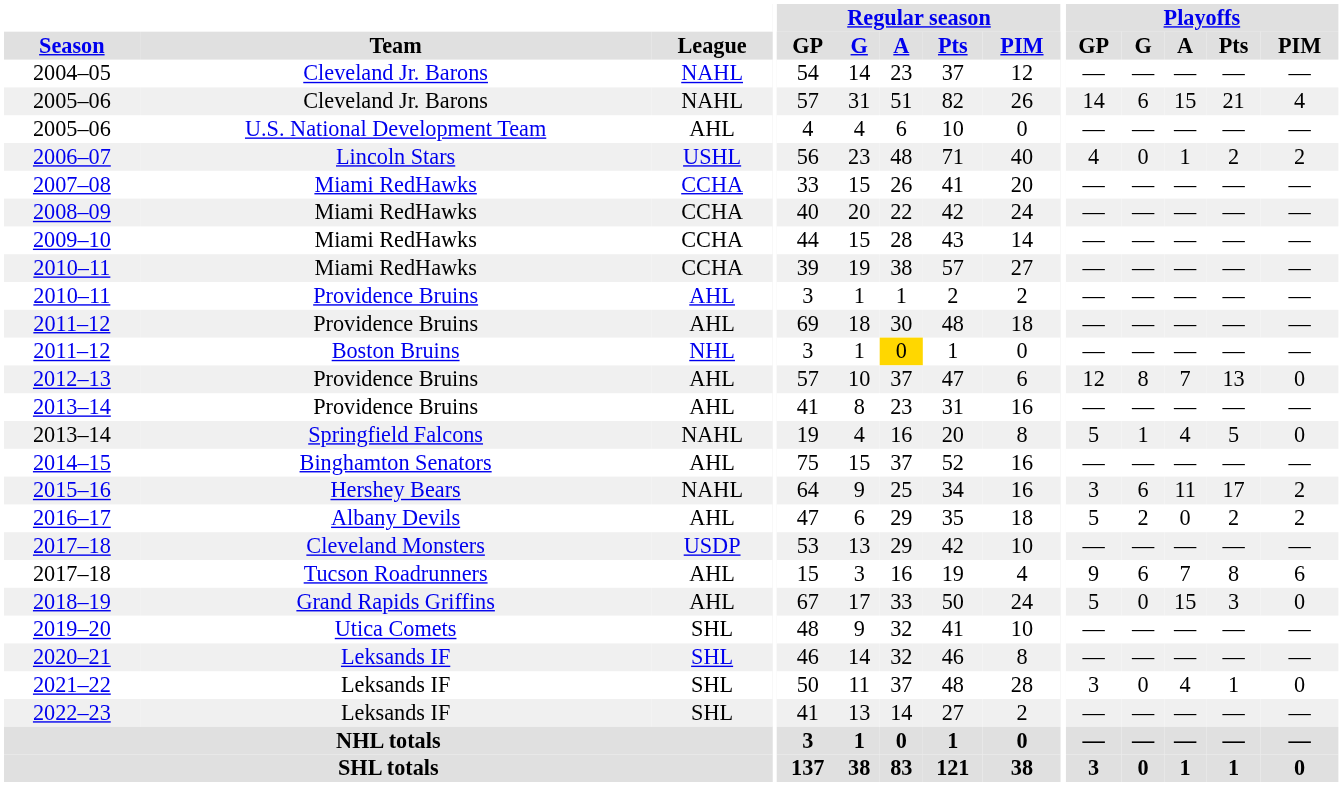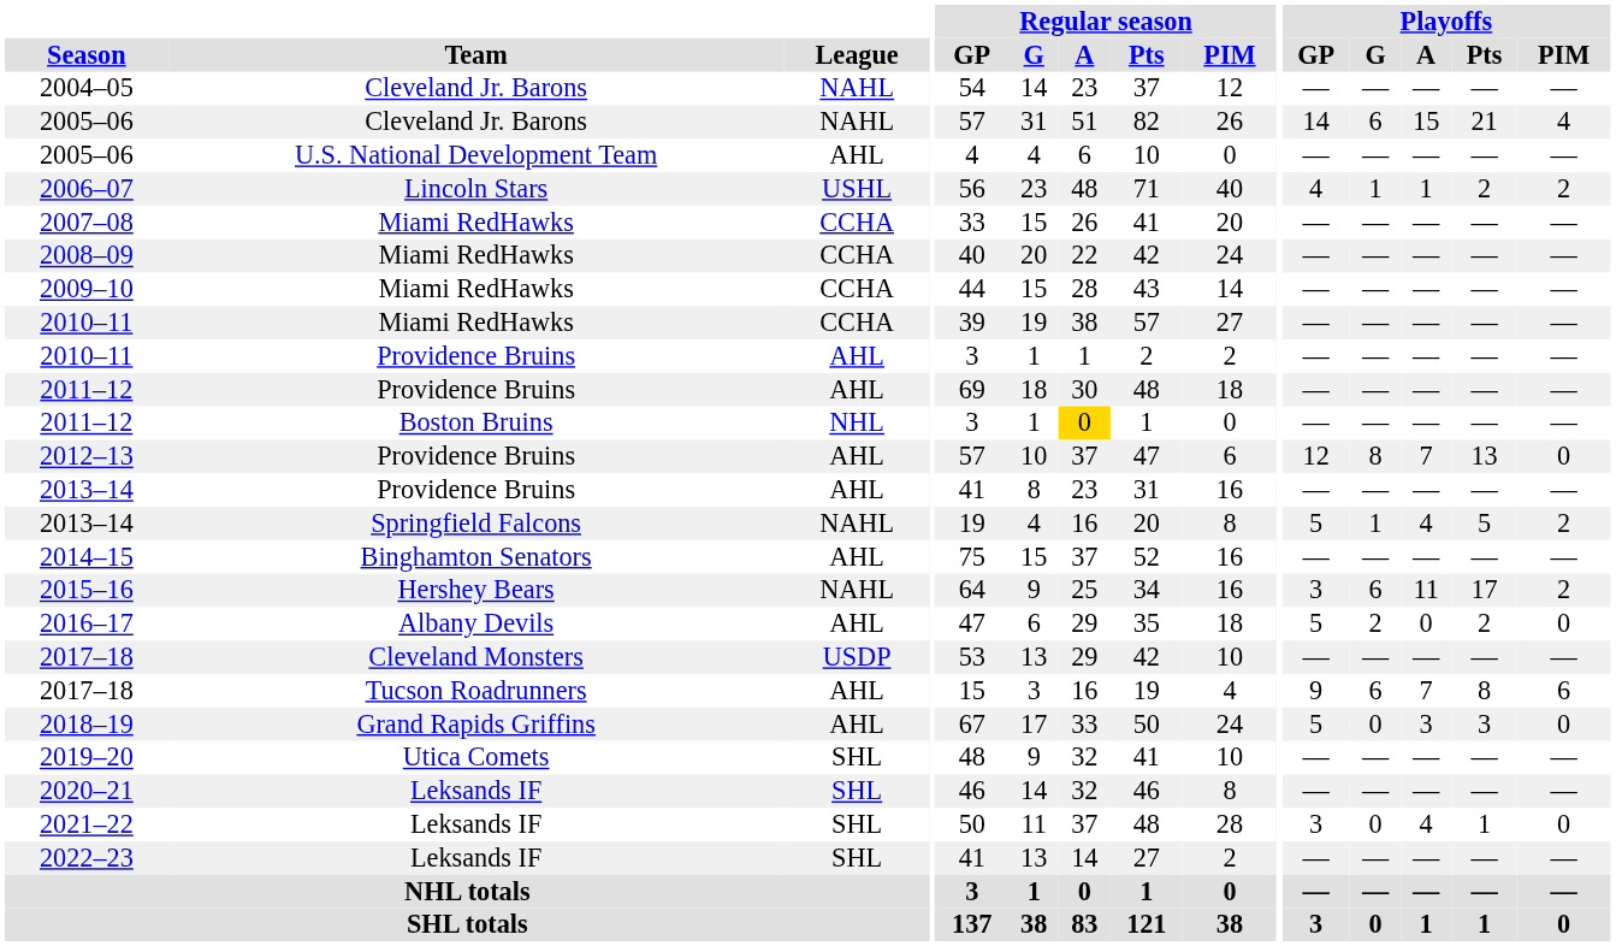 <table border="0" cellpadding="1" cellspacing="0" style="text-align:center; width:60em">
 <tr style="background:#e0e0e0;">
 <th colspan="3" style="background:#fff;"></th>
 <th rowspan="99" style="background:#fff;"></th>
 <th colspan="5"><a href='#'>Regular season</a></th>
 <th rowspan="99" style="background:#fff;"></th>
 <th colspan="5"><a href='#'>Playoffs</a></th>
 </tr>
 <tr style="background:#e0e0e0;">
 <th><a href='#'>Season</a></th>
 <th>Team</th>
 <th>League</th>
 <th>GP</th>
 <th><a href='#'>G</a></th>
 <th><a href='#'>A</a></th>
 <th><a href='#'>Pts</a></th>
 <th><a href='#'>PIM</a></th>
 <th>GP</th>
 <th>G</th>
 <th>A</th>
 <th>Pts</th>
 <th>PIM</th>
 </tr>
 <tr style="text-align:center;">
 <td>2004–05</td>
 <td><a href='#'>Cleveland Jr. Barons</a></td>
 <td><a href='#'>NAHL</a></td>
 <td>54</td>
 <td>14</td>
 <td>23</td>
 <td>37</td>
 <td>12</td>
 <td>—</td>
 <td>—</td>
 <td>—</td>
 <td>—</td>
 <td>—</td>
 </tr>
 <tr style="text-align:center; background:#f0f0f0;">
 <td>2005–06</td>
 <td>Cleveland Jr. Barons</td>
 <td>NAHL</td>
 <td>57</td>
 <td>31</td>
 <td>51</td>
 <td>82</td>
 <td>26</td>
 <td>14</td>
 <td>6</td>
 <td>15</td>
 <td>21</td>
 <td>4</td>
 </tr>
 <tr style="text-align:center;">
 <td>2005–06</td>
 <td><a href='#'>U.S. National Development Team</a></td>
 <td>AHL</td>
 <td>4</td>
 <td>4</td>
 <td>6</td>
 <td>10</td>
 <td>0</td>
 <td>—</td>
 <td>—</td>
 <td>—</td>
 <td>—</td>
 <td>—</td>
 </tr>
 <tr style="text-align:center; background:#f0f0f0;">
 <td><a href='#'>2006–07</a></td>
 <td><a href='#'>Lincoln Stars</a></td>
 <td><a href='#'>USHL</a></td>
 <td>56</td>
 <td>23</td>
 <td>48</td>
 <td>71</td>
 <td>40</td>
 <td>4</td>
-<td>0</td>
+<td>1</td>
 <td>1</td>
 <td>2</td>
 <td>2</td>
 </tr>
 <tr style="text-align:center;">
 <td><a href='#'>2007–08</a></td>
 <td><a href='#'>Miami RedHawks</a></td>
 <td><a href='#'>CCHA</a></td>
 <td>33</td>
 <td>15</td>
 <td>26</td>
 <td>41</td>
 <td>20</td>
 <td>—</td>
 <td>—</td>
 <td>—</td>
 <td>—</td>
 <td>—</td>
 </tr>
 <tr style="text-align:center; background:#f0f0f0;">
 <td><a href='#'>2008–09</a></td>
 <td>Miami RedHawks</td>
 <td>CCHA</td>
 <td>40</td>
 <td>20</td>
 <td>22</td>
 <td>42</td>
 <td>24</td>
 <td>—</td>
 <td>—</td>
 <td>—</td>
 <td>—</td>
 <td>—</td>
 </tr>
 <tr style="text-align:center;">
 <td><a href='#'>2009–10</a></td>
 <td>Miami RedHawks</td>
 <td>CCHA</td>
 <td>44</td>
 <td>15</td>
 <td>28</td>
 <td>43</td>
 <td>14</td>
 <td>—</td>
 <td>—</td>
 <td>—</td>
 <td>—</td>
 <td>—</td>
 </tr>
 <tr style="text-align:center; background:#f0f0f0;">
 <td><a href='#'>2010–11</a></td>
 <td>Miami RedHawks</td>
 <td>CCHA</td>
 <td>39</td>
 <td>19</td>
 <td>38</td>
 <td>57</td>
 <td>27</td>
 <td>—</td>
 <td>—</td>
 <td>—</td>
 <td>—</td>
 <td>—</td>
 </tr>
 <tr style="text-align:center;">
 <td><a href='#'>2010–11</a></td>
 <td><a href='#'>Providence Bruins</a></td>
 <td><a href='#'>AHL</a></td>
 <td>3</td>
 <td>1</td>
 <td>1</td>
 <td>2</td>
 <td>2</td>
 <td>—</td>
 <td>—</td>
 <td>—</td>
 <td>—</td>
 <td>—</td>
 </tr>
 <tr style="text-align:center; background:#f0f0f0;">
 <td><a href='#'>2011–12</a></td>
 <td>Providence Bruins</td>
 <td>AHL</td>
 <td>69</td>
 <td>18</td>
 <td>30</td>
 <td>48</td>
 <td>18</td>
 <td>—</td>
 <td>—</td>
 <td>—</td>
 <td>—</td>
 <td>—</td>
 </tr>
 <tr style="text-align:center;">
 <td><a href='#'>2011–12</a></td>
 <td><a href='#'>Boston Bruins</a></td>
 <td><a href='#'>NHL</a></td>
 <td>3</td>
 <td>1</td>
 <td style="background: gold;">0</td>
 <td>1</td>
 <td>0</td>
 <td>—</td>
 <td>—</td>
 <td>—</td>
 <td>—</td>
 <td>—</td>
 </tr>
 <tr style="text-align:center; background:#f0f0f0;">
 <td><a href='#'>2012–13</a></td>
 <td>Providence Bruins</td>
 <td>AHL</td>
 <td>57</td>
 <td>10</td>
 <td>37</td>
 <td>47</td>
 <td>6</td>
 <td>12</td>
 <td>8</td>
 <td>7</td>
 <td>13</td>
 <td>0</td>
 </tr>
 <tr style="text-align:center;">
 <td><a href='#'>2013–14</a></td>
 <td>Providence Bruins</td>
 <td>AHL</td>
 <td>41</td>
 <td>8</td>
 <td>23</td>
 <td>31</td>
 <td>16</td>
 <td>—</td>
 <td>—</td>
 <td>—</td>
 <td>—</td>
 <td>—</td>
 </tr>
 <tr style="text-align:center; background:#f0f0f0;">
 <td>2013–14</td>
 <td><a href='#'>Springfield Falcons</a></td>
 <td>NAHL</td>
 <td>19</td>
 <td>4</td>
 <td>16</td>
 <td>20</td>
 <td>8</td>
 <td>5</td>
 <td>1</td>
 <td>4</td>
 <td>5</td>
-<td>0</td>
+<td>2</td>
 </tr>
 <tr style="text-align:center;">
 <td><a href='#'>2014–15</a></td>
 <td><a href='#'>Binghamton Senators</a></td>
 <td>AHL</td>
 <td>75</td>
 <td>15</td>
 <td>37</td>
 <td>52</td>
 <td>16</td>
 <td>—</td>
 <td>—</td>
 <td>—</td>
 <td>—</td>
 <td>—</td>
 </tr>
 <tr style="text-align:center; background:#f0f0f0;">
 <td><a href='#'>2015–16</a></td>
 <td><a href='#'>Hershey Bears</a></td>
 <td>NAHL</td>
 <td>64</td>
 <td>9</td>
 <td>25</td>
 <td>34</td>
 <td>16</td>
 <td>3</td>
 <td>6</td>
 <td>11</td>
 <td>17</td>
 <td>2</td>
 </tr>
 <tr style="text-align:center;">
 <td><a href='#'>2016–17</a></td>
 <td><a href='#'>Albany Devils</a></td>
 <td>AHL</td>
 <td>47</td>
 <td>6</td>
 <td>29</td>
 <td>35</td>
 <td>18</td>
 <td>5</td>
 <td>2</td>
 <td>0</td>
 <td>2</td>
-<td>2</td>
+<td>0</td>
 </tr>
 <tr style="text-align:center; background:#f0f0f0;">
 <td><a href='#'>2017–18</a></td>
 <td><a href='#'>Cleveland Monsters</a></td>
 <td><a href='#'>USDP</a></td>
 <td>53</td>
 <td>13</td>
 <td>29</td>
 <td>42</td>
 <td>10</td>
 <td>—</td>
 <td>—</td>
 <td>—</td>
 <td>—</td>
 <td>—</td>
 </tr>
 <tr style="text-align:center;">
 <td>2017–18</td>
 <td><a href='#'>Tucson Roadrunners</a></td>
 <td>AHL</td>
 <td>15</td>
 <td>3</td>
 <td>16</td>
 <td>19</td>
 <td>4</td>
 <td>9</td>
 <td>6</td>
 <td>7</td>
 <td>8</td>
 <td>6</td>
 </tr>
 <tr style="text-align:center; background:#f0f0f0;">
 <td><a href='#'>2018–19</a></td>
 <td><a href='#'>Grand Rapids Griffins</a></td>
 <td>AHL</td>
 <td>67</td>
 <td>17</td>
 <td>33</td>
 <td>50</td>
 <td>24</td>
 <td>5</td>
 <td>0</td>
-<td>15</td>
+<td>3</td>
 <td>3</td>
 <td>0</td>
 </tr>
 <tr style="text-align:center;">
 <td><a href='#'>2019–20</a></td>
 <td><a href='#'>Utica Comets</a></td>
 <td>SHL</td>
 <td>48</td>
 <td>9</td>
 <td>32</td>
 <td>41</td>
 <td>10</td>
 <td>—</td>
 <td>—</td>
 <td>—</td>
 <td>—</td>
 <td>—</td>
 </tr>
 <tr style="text-align:center; background:#f0f0f0;">
 <td><a href='#'>2020–21</a></td>
 <td><a href='#'>Leksands IF</a></td>
 <td><a href='#'>SHL</a></td>
 <td>46</td>
 <td>14</td>
 <td>32</td>
 <td>46</td>
 <td>8</td>
 <td>—</td>
 <td>—</td>
 <td>—</td>
 <td>—</td>
 <td>—</td>
 </tr>
 <tr style="text-align:center;">
 <td><a href='#'>2021–22</a></td>
 <td>Leksands IF</td>
 <td>SHL</td>
 <td>50</td>
 <td>11</td>
 <td>37</td>
 <td>48</td>
 <td>28</td>
 <td>3</td>
 <td>0</td>
 <td>4</td>
 <td>1</td>
 <td>0</td>
 </tr>
 <tr style="text-align:center; background:#f0f0f0;">
 <td><a href='#'>2022–23</a></td>
 <td>Leksands IF</td>
 <td>SHL</td>
 <td>41</td>
 <td>13</td>
 <td>14</td>
 <td>27</td>
 <td>2</td>
 <td>—</td>
 <td>—</td>
 <td>—</td>
 <td>—</td>
 <td>—</td>
 </tr>
 <tr style="background:#e0e0e0;">
 <th colspan="3">NHL totals</th>
 <th>3</th>
 <th>1</th>
 <th>0</th>
 <th>1</th>
 <th>0</th>
 <th>—</th>
 <th>—</th>
 <th>—</th>
 <th>—</th>
 <th>—</th>
 </tr>
 <tr style="background:#e0e0e0;">
 <th colspan="3">SHL totals</th>
 <th>137</th>
 <th>38</th>
 <th>83</th>
 <th>121</th>
 <th>38</th>
 <th>3</th>
 <th>0</th>
 <th>1</th>
 <th>1</th>
 <th>0</th>
 </tr>
 </table>
